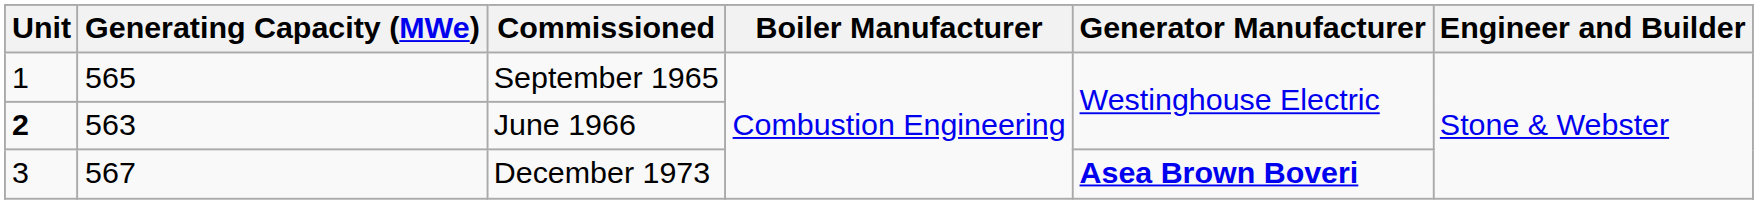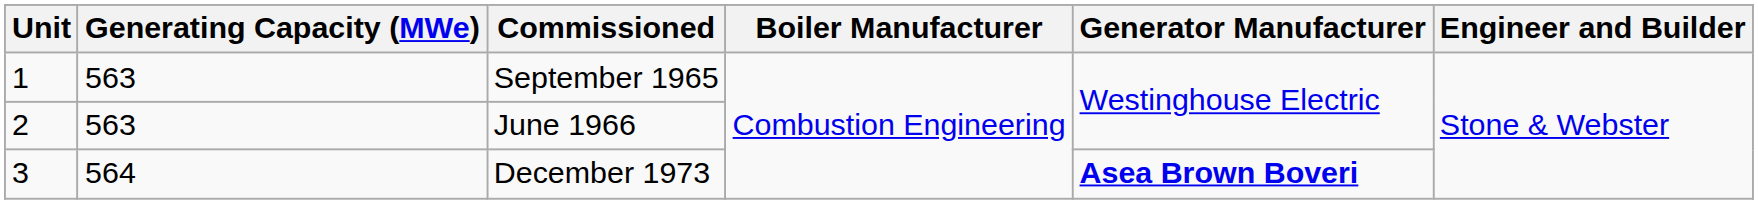 <table class="wikitable">
 <tr>
 <th>Unit</th>
 <th>Generating Capacity (<a href='#'>MWe</a>)</th>
 <th>Commissioned</th>
 <th>Boiler Manufacturer</th>
 <th>Generator Manufacturer</th>
 <th>Engineer and Builder</th>
 </tr>
 <tr>
 <td>1</td>
-<td>565</td>
+<td>563</td>
 <td>September 1965</td>
 <td rowspan="3"><a href='#'>Combustion Engineering</a></td>
 <td rowspan="2"><a href='#'>Westinghouse Electric</a></td>
 <td rowspan="3"><a href='#'>Stone & Webster</a></td>
 </tr>
 <tr>
-<td><strong>2</strong></td>
+<td>2</td>
 <td>563</td>
 <td>June 1966</td>
 </tr>
 <tr>
 <td>3</td>
-<td>567</td>
+<td>564</td>
 <td>December 1973</td>
 <td><strong><a href='#'>Asea Brown Boveri</a></strong></td>
 </tr>
 </table>
